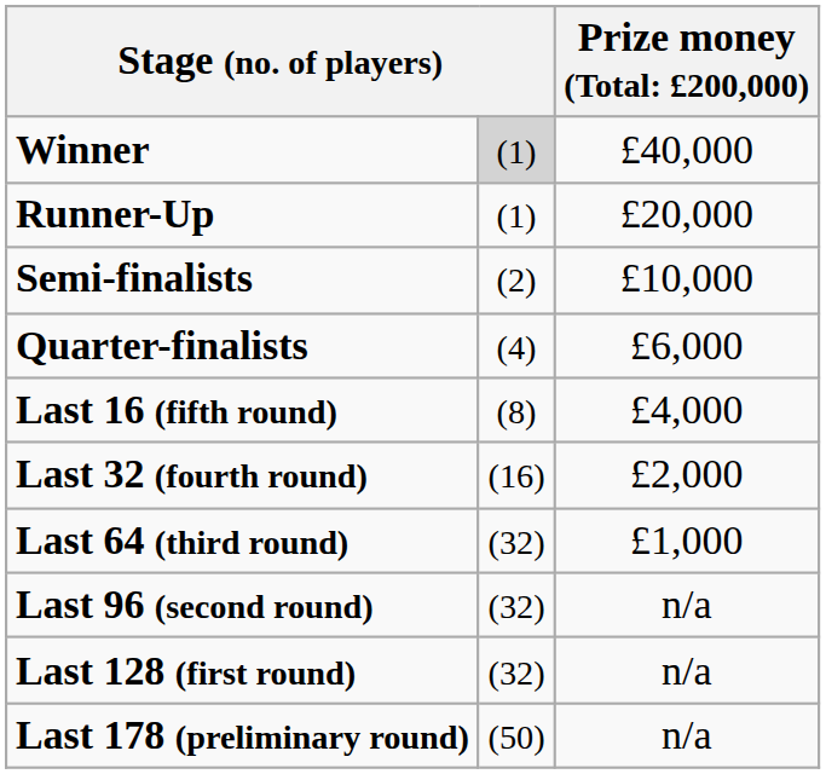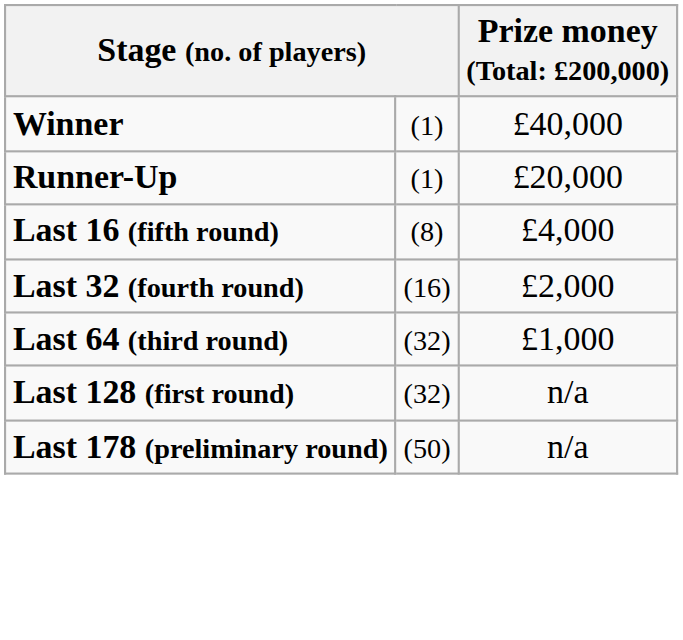 <table class="wikitable">
 <tr>
 <th colspan=2>Stage <small>(no. of players)</small></th>
 <th>Prize money<br><small>(Total: £200,000)</small></th>
 </tr>
 <tr>
 <td><strong>Winner</strong></td>
-<td align=center style="background: lightgrey;"><small>(1)</small></td>
+<td align=center><small>(1)</small></td>
 <td align=center>£40,000</td>
 </tr>
 <tr>
 <td><strong>Runner-Up</strong></td>
 <td align=center><small>(1)</small></td>
 <td align=center>£20,000</td>
-</tr>
-<tr>
-<td><strong>Semi-finalists</strong></td>
-<td align=center><small>(2)</small></td>
-<td align=center>£10,000</td>
-</tr>
-<tr>
-<td><strong>Quarter-finalists</strong></td>
-<td align=center><small>(4)</small></td>
-<td align=center>£6,000</td>
 </tr>
 <tr>
 <td><strong>Last 16 <small>(fifth round)</small></strong></td>
 <td align=center><small>(8)</small></td>
 <td align=center>£4,000</td>
 </tr>
 <tr>
 <td><strong>Last 32 <small>(fourth round)</small></strong></td>
 <td align=center><small>(16)</small></td>
 <td align=center>£2,000</td>
 </tr>
 <tr>
 <td><strong>Last 64 <small>(third round)</small></strong></td>
 <td align=center><small>(32)</small></td>
 <td align=center>£1,000</td>
 </tr>
 <tr>
-<td><strong>Last 96 <small>(second round)</small></strong></td>
-<td align=center><small>(32)</small></td>
-<td align=center>n/a</td>
-</tr>
-<tr>
 <td><strong>Last 128 <small>(first round)</small></strong></td>
 <td align=center><small>(32)</small></td>
 <td align=center>n/a</td>
 </tr>
 <tr>
 <td><strong>Last 178 <small>(preliminary round)</small></strong></td>
 <td align=center><small>(50)</small></td>
 <td align=center>n/a</td>
 </tr>
 </table>
